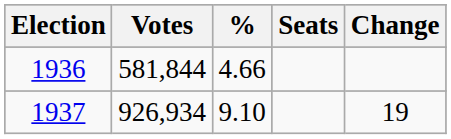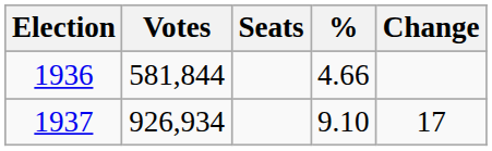 <table class="wikitable sortable" style=text-align:center>
 <tr>
 <th>Election</th>
 <th>Votes</th>
+<th>Seats</th>
 <th>%</th>
-<th>Seats</th>
 <th>Change</th>
 </tr>
 <tr>
 <td><a href='#'>1936</a></td>
 <td>581,844</td>
+<td></td>
 <td>4.66</td>
-<td></td>
 <td></td>
 </tr>
 <tr>
 <td><a href='#'>1937</a></td>
 <td>926,934</td>
+<td></td>
 <td>9.10</td>
-<td></td>
-<td> 19</td>
+<td> 17</td>
 </tr>
 </table>
